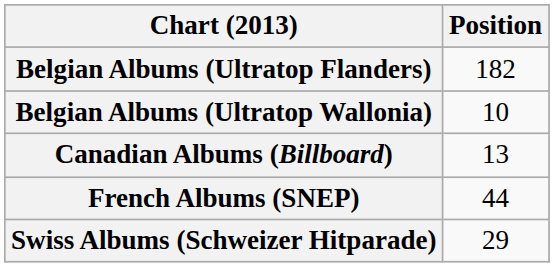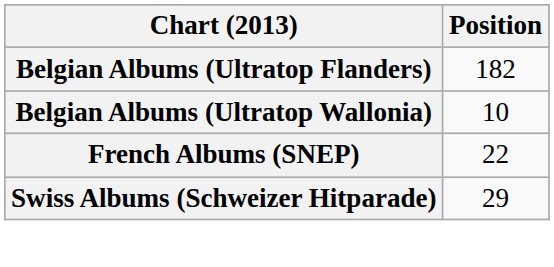 <table class="wikitable sortable plainrowheaders" style="text-align:center">
 <tr>
 <th scope="col">Chart (2013)</th>
 <th scope="col">Position</th>
 </tr>
 <tr>
 <th scope="row">Belgian Albums (Ultratop Flanders)</th>
 <td>182</td>
 </tr>
 <tr>
 <th scope="row">Belgian Albums (Ultratop Wallonia)</th>
 <td>10</td>
 </tr>
 <tr>
-<th scope="row">Canadian Albums (<em>Billboard</em>)</th>
-<td>13</td>
-</tr>
-<tr>
 <th scope="row">French Albums (SNEP)</th>
-<td>44</td>
+<td>22</td>
 </tr>
 <tr>
 <th scope="row">Swiss Albums (Schweizer Hitparade)</th>
 <td>29</td>
 </tr>
 </table>
